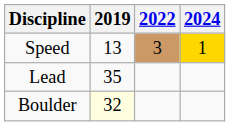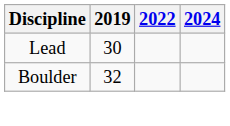 <table class="wikitable" style="text-align: center">
 <tr>
 <th>Discipline</th>
 <th>2019</th>
 <th><a href='#'>2022</a></th>
 <th><a href='#'>2024</a></th>
 </tr>
 <tr>
-<td>Speed</td>
-<td>13</td>
-<td style="background: #c96;">3</td>
-<td style="background: gold">1</td>
-</tr>
-<tr>
 <td>Lead</td>
-<td>35</td>
+<td>30</td>
 <td></td>
 <td></td>
 </tr>
 <tr>
 <td>Boulder</td>
-<td style="background: lightyellow;">32</td>
+<td>32</td>
 <td></td>
 <td></td>
 </tr>
 </table>
